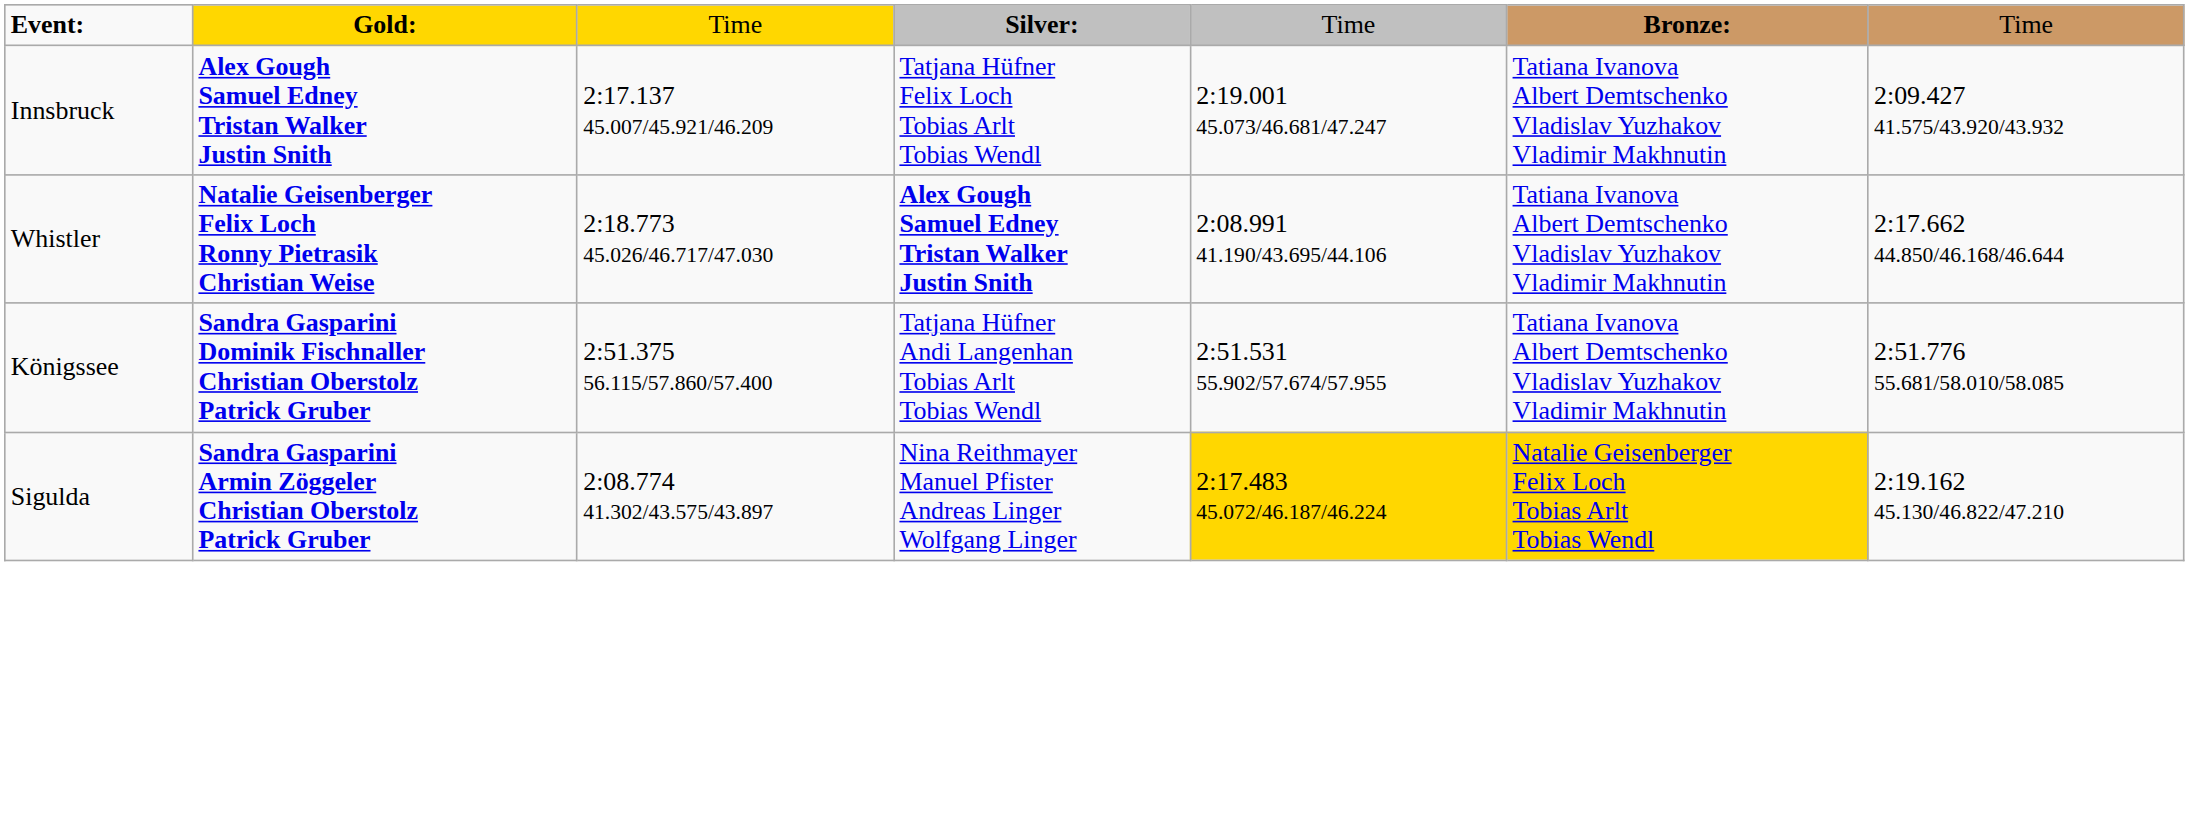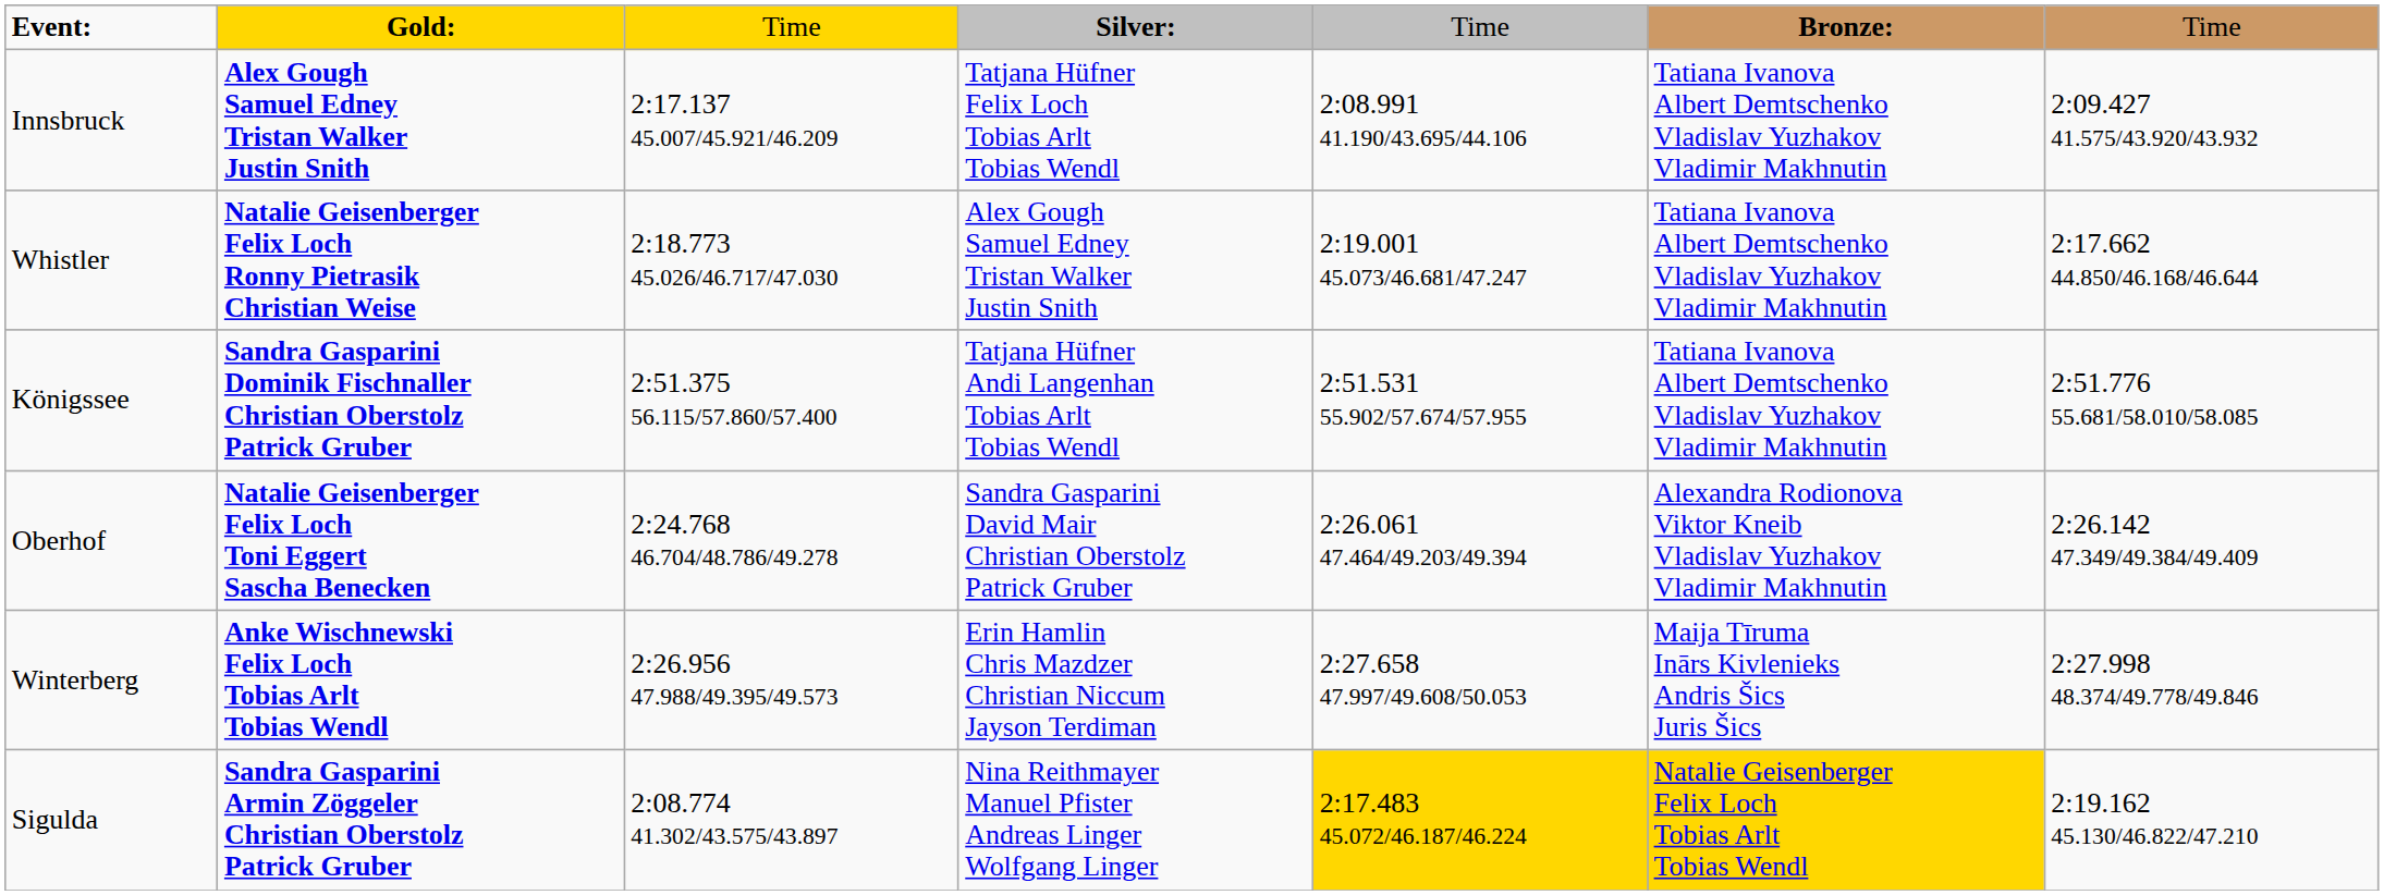 <table class="wikitable" style="width:85%;">
 <tr>
 <td><strong>Event:</strong></td>
 <td !  style="text-align:center; background:gold;"><strong>Gold:</strong></td>
 <td !  style="text-align:center; background:gold;">Time</td>
 <td !  style="text-align:center; background:silver;"><strong>Silver:</strong></td>
 <td !  style="text-align:center; background:silver;">Time</td>
 <td !  style="text-align:center; background:#c96;"><strong>Bronze:</strong></td>
 <td !  style="text-align:center; background:#c96;">Time</td>
 </tr>
 <tr>
 <td>Innsbruck</td>
 <td><strong><a href='#'>Alex Gough</a><br><a href='#'>Samuel Edney</a><br><a href='#'>Tristan Walker</a><br><a href='#'>Justin Snith</a></strong><br><small></small></td>
 <td>2:17.137<br><small>45.007/45.921/46.209</small></td>
 <td><a href='#'>Tatjana Hüfner</a><br><a href='#'>Felix Loch</a><br><a href='#'>Tobias Arlt</a><br><a href='#'>Tobias Wendl</a><br><small></small></td>
-<td>2:19.001<br><small>45.073/46.681/47.247</small></td>
+<td>2:08.991<br><small>41.190/43.695/44.106</small></td>
 <td><a href='#'>Tatiana Ivanova</a><br><a href='#'>Albert Demtschenko</a><br><a href='#'>Vladislav Yuzhakov</a><br><a href='#'>Vladimir Makhnutin</a><br><small></small></td>
 <td>2:09.427<br><small>41.575/43.920/43.932</small></td>
 </tr>
 <tr>
 <td>Whistler</td>
 <td><strong><a href='#'>Natalie Geisenberger</a><br><a href='#'>Felix Loch</a><br><a href='#'>Ronny Pietrasik</a><br><a href='#'>Christian Weise</a></strong><br><small></small></td>
 <td>2:18.773<br><small>45.026/46.717/47.030</small></td>
-<td><strong><a href='#'>Alex Gough</a><br><a href='#'>Samuel Edney</a><br><a href='#'>Tristan Walker</a><br><a href='#'>Justin Snith</a><br><small></small></strong></td>
-<td>2:08.991<br><small>41.190/43.695/44.106</small></td>
+<td><a href='#'>Alex Gough</a><br><a href='#'>Samuel Edney</a><br><a href='#'>Tristan Walker</a><br><a href='#'>Justin Snith</a><br><small></small></td>
+<td>2:19.001<br><small>45.073/46.681/47.247</small></td>
 <td><a href='#'>Tatiana Ivanova</a><br><a href='#'>Albert Demtschenko</a><br><a href='#'>Vladislav Yuzhakov</a><br><a href='#'>Vladimir Makhnutin</a><br><small></small></td>
 <td>2:17.662<br><small>44.850/46.168/46.644</small></td>
 </tr>
 <tr>
 <td>Königssee</td>
 <td><strong><a href='#'>Sandra Gasparini</a><br><a href='#'>Dominik Fischnaller</a><br><a href='#'>Christian Oberstolz</a><br><a href='#'>Patrick Gruber</a></strong><br><small></small></td>
 <td>2:51.375<br><small>56.115/57.860/57.400</small></td>
 <td><a href='#'>Tatjana Hüfner</a><br><a href='#'>Andi Langenhan</a><br><a href='#'>Tobias Arlt</a><br><a href='#'>Tobias Wendl</a><br><small></small></td>
 <td>2:51.531<br><small>55.902/57.674/57.955</small></td>
 <td><a href='#'>Tatiana Ivanova</a><br><a href='#'>Albert Demtschenko</a><br><a href='#'>Vladislav Yuzhakov</a><br><a href='#'>Vladimir Makhnutin</a><br><small></small></td>
 <td>2:51.776<br><small>55.681/58.010/58.085</small></td>
 </tr>
 <tr>
+<td>Oberhof</td>
+<td><strong><a href='#'>Natalie Geisenberger</a><br><a href='#'>Felix Loch</a><br><a href='#'>Toni Eggert</a><br><a href='#'>Sascha Benecken</a></strong><br><small></small></td>
+<td>2:24.768<br><small>46.704/48.786/49.278</small></td>
+<td><a href='#'>Sandra Gasparini</a><br><a href='#'>David Mair</a><br><a href='#'>Christian Oberstolz</a><br><a href='#'>Patrick Gruber</a><br><small></small></td>
+<td>2:26.061<br><small>47.464/49.203/49.394</small></td>
+<td><a href='#'>Alexandra Rodionova</a><br><a href='#'>Viktor Kneib</a><br><a href='#'>Vladislav Yuzhakov</a><br><a href='#'>Vladimir Makhnutin</a><br><small></small></td>
+<td>2:26.142<br><small>47.349/49.384/49.409</small></td>
+</tr>
+<tr>
+<td>Winterberg</td>
+<td><strong><a href='#'>Anke Wischnewski</a><br><a href='#'>Felix Loch</a><br><a href='#'>Tobias Arlt</a><br><a href='#'>Tobias Wendl</a></strong><br><small></small></td>
+<td>2:26.956<br><small>47.988/49.395/49.573</small></td>
+<td><a href='#'>Erin Hamlin</a><br><a href='#'>Chris Mazdzer</a><br><a href='#'>Christian Niccum</a><br><a href='#'>Jayson Terdiman</a><br><small></small></td>
+<td>2:27.658<br><small>47.997/49.608/50.053</small></td>
+<td><a href='#'>Maija Tīruma</a><br><a href='#'>Inārs Kivlenieks</a><br><a href='#'>Andris Šics</a><br><a href='#'>Juris Šics</a><br><small></small></td>
+<td>2:27.998<br><small>48.374/49.778/49.846</small></td>
+</tr>
+<tr>
 <td>Sigulda</td>
 <td><strong><a href='#'>Sandra Gasparini</a><br><a href='#'>Armin Zöggeler</a><br><a href='#'>Christian Oberstolz</a><br><a href='#'>Patrick Gruber</a></strong><br><small></small></td>
 <td>2:08.774<br><small>41.302/43.575/43.897</small></td>
 <td><a href='#'>Nina Reithmayer</a><br><a href='#'>Manuel Pfister</a><br><a href='#'>Andreas Linger</a><br><a href='#'>Wolfgang Linger</a><br><small></small></td>
 <td style="background: gold;">2:17.483<br><small>45.072/46.187/46.224</small></td>
 <td style="background: gold;"><a href='#'>Natalie Geisenberger</a><br><a href='#'>Felix Loch</a><br><a href='#'>Tobias Arlt</a><br><a href='#'>Tobias Wendl</a><br><small></small></td>
 <td>2:19.162<br><small>45.130/46.822/47.210</small></td>
 </tr>
 </table>
